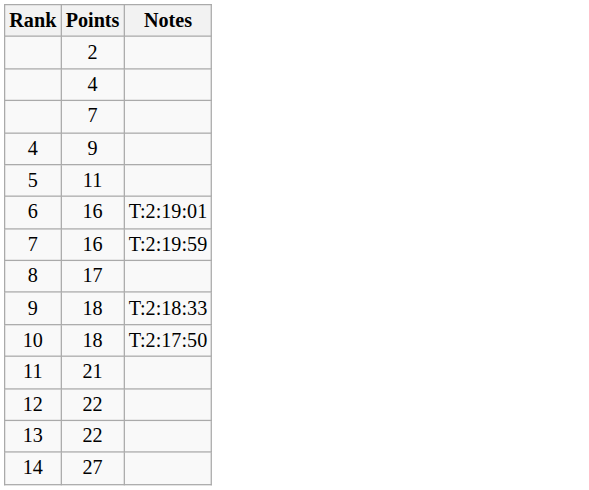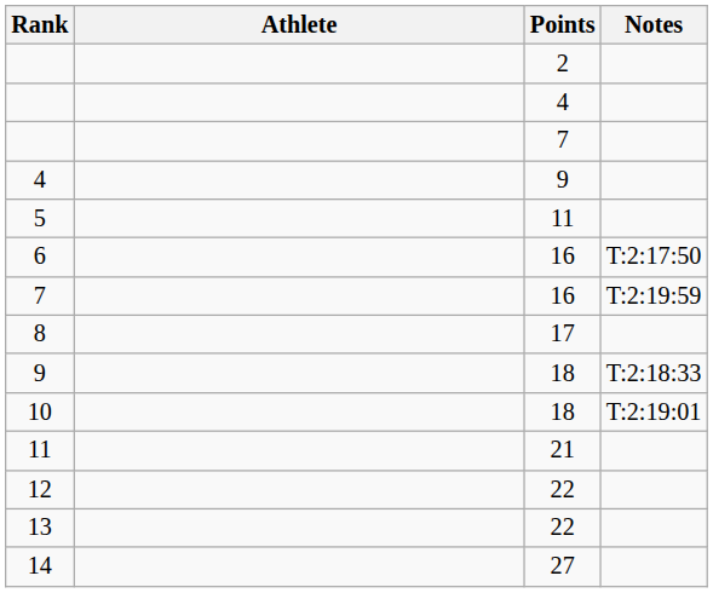 <table class="wikitable" style="text-align:center">
 <tr>
 <th>Rank</th>
+<th Style="width:18em">Athlete</th>
 <th>Points</th>
 <th>Notes</th>
 </tr>
 <tr>
 <td></td>
+<td style="text-align:left"></td>
 <td>2</td>
 <td></td>
 </tr>
 <tr>
 <td></td>
+<td style="text-align:left"></td>
 <td>4</td>
 <td></td>
 </tr>
 <tr>
 <td></td>
+<td style="text-align:left"></td>
 <td>7</td>
 <td></td>
 </tr>
 <tr>
 <td>4</td>
+<td style="text-align:left"></td>
 <td>9</td>
 <td></td>
 </tr>
 <tr>
 <td>5</td>
+<td style="text-align:left"></td>
 <td>11</td>
 <td></td>
 </tr>
 <tr>
 <td>6</td>
+<td style="text-align:left"></td>
 <td>16</td>
-<td>T:2:19:01</td>
+<td>T:2:17:50</td>
 </tr>
 <tr>
 <td>7</td>
+<td style="text-align:left"></td>
 <td>16</td>
 <td>T:2:19:59</td>
 </tr>
 <tr>
 <td>8</td>
+<td style="text-align:left"></td>
 <td>17</td>
 <td></td>
 </tr>
 <tr>
 <td>9</td>
+<td style="text-align:left"></td>
 <td>18</td>
 <td>T:2:18:33</td>
 </tr>
 <tr>
 <td>10</td>
+<td style="text-align:left"></td>
 <td>18</td>
-<td>T:2:17:50</td>
+<td>T:2:19:01</td>
 </tr>
 <tr>
 <td>11</td>
+<td style="text-align:left"></td>
 <td>21</td>
 <td></td>
 </tr>
 <tr>
 <td>12</td>
+<td style="text-align:left"></td>
 <td>22</td>
 <td></td>
 </tr>
 <tr>
 <td>13</td>
+<td style="text-align:left"></td>
 <td>22</td>
 <td></td>
 </tr>
 <tr>
 <td>14</td>
+<td style="text-align:left"></td>
 <td>27</td>
 <td></td>
 </tr>
 </table>
